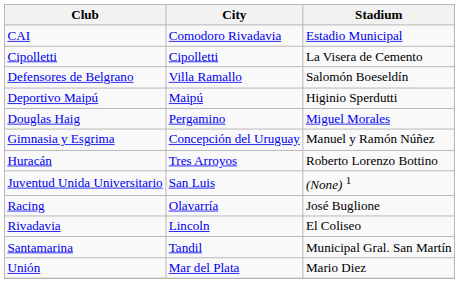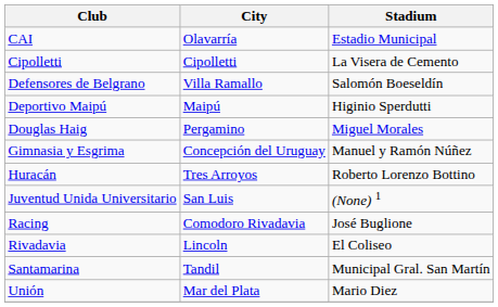 <table class="wikitable sortable">
 <tr>
 <th>Club</th>
 <th>City</th>
 <th>Stadium</th>
 </tr>
 <tr>
 <td> <a href='#'>CAI</a></td>
-<td><a href='#'>Comodoro Rivadavia</a></td>
+<td><a href='#'>Olavarría</a></td>
 <td><a href='#'>Estadio Municipal</a></td>
 </tr>
 <tr>
 <td> <a href='#'>Cipolletti</a></td>
 <td><a href='#'>Cipolletti</a></td>
 <td>La Visera de Cemento</td>
 </tr>
 <tr>
 <td> <a href='#'>Defensores de Belgrano</a></td>
 <td><a href='#'>Villa Ramallo</a></td>
 <td>Salomón Boeseldín</td>
 </tr>
 <tr>
 <td> <a href='#'>Deportivo Maipú</a></td>
 <td><a href='#'>Maipú</a></td>
 <td>Higinio Sperdutti</td>
 </tr>
 <tr>
 <td> <a href='#'>Douglas Haig</a></td>
 <td><a href='#'>Pergamino</a></td>
 <td><a href='#'>Miguel Morales</a></td>
 </tr>
 <tr>
 <td> <a href='#'>Gimnasia y Esgrima</a></td>
 <td><a href='#'>Concepción del Uruguay</a></td>
 <td>Manuel y Ramón Núñez</td>
 </tr>
 <tr>
 <td> <a href='#'>Huracán</a></td>
 <td><a href='#'>Tres Arroyos</a></td>
 <td>Roberto Lorenzo Bottino</td>
 </tr>
 <tr>
 <td> <a href='#'>Juventud Unida Universitario</a></td>
 <td><a href='#'>San Luis</a></td>
 <td><em>(None)</em> <sup>1</sup></td>
 </tr>
 <tr>
 <td> <a href='#'>Racing</a></td>
-<td><a href='#'>Olavarría</a></td>
+<td><a href='#'>Comodoro Rivadavia</a></td>
 <td>José Buglione</td>
 </tr>
 <tr>
 <td> <a href='#'>Rivadavia</a></td>
 <td><a href='#'>Lincoln</a></td>
 <td>El Coliseo</td>
 </tr>
 <tr>
 <td> <a href='#'>Santamarina</a></td>
 <td><a href='#'>Tandil</a></td>
 <td>Municipal Gral. San Martín</td>
 </tr>
 <tr>
 <td> <a href='#'>Unión</a></td>
 <td><a href='#'>Mar del Plata</a></td>
 <td>Mario Diez</td>
 </tr>
 <tr>
 </tr>
 </table>
